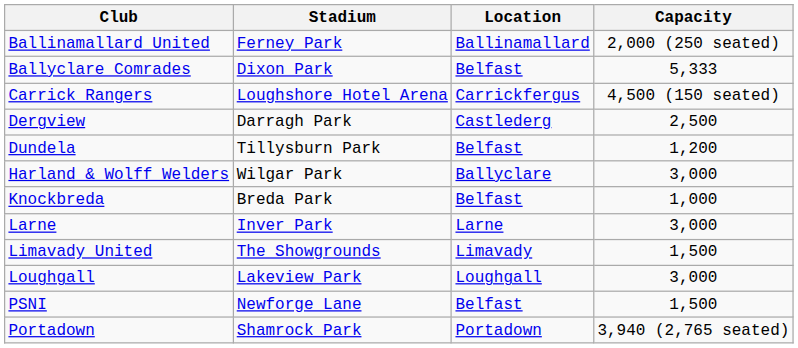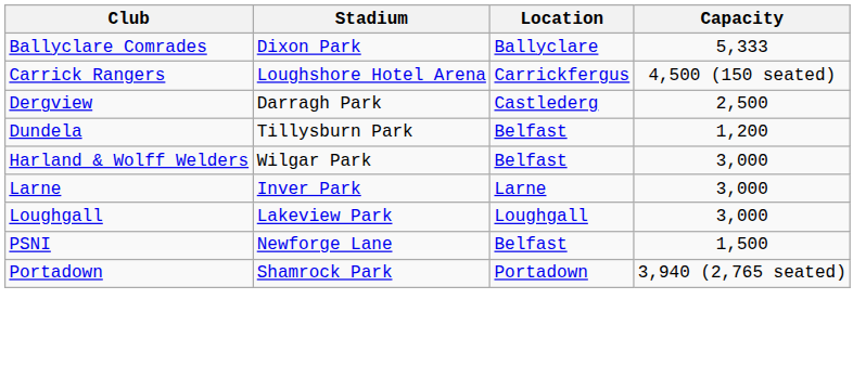 <table class="wikitable sortable">
 <tr>
 <th>Club</th>
 <th>Stadium</th>
 <th>Location</th>
 <th>Capacity</th>
 </tr>
 <tr>
-<td><a href='#'>Ballinamallard United</a></td>
-<td><a href='#'>Ferney Park</a></td>
-<td><a href='#'>Ballinamallard</a></td>
-<td style="text-align:center;">2,000 (250 seated)</td>
-</tr>
-<tr>
 <td><a href='#'>Ballyclare Comrades</a></td>
 <td><a href='#'>Dixon Park</a></td>
-<td><a href='#'>Belfast</a></td>
+<td><a href='#'>Ballyclare</a></td>
 <td style="text-align:center;">5,333</td>
 </tr>
 <tr>
 <td><a href='#'>Carrick Rangers</a></td>
 <td><a href='#'>Loughshore Hotel Arena</a></td>
 <td><a href='#'>Carrickfergus</a></td>
 <td style="text-align:center;">4,500 (150 seated)</td>
 </tr>
 <tr>
 <td><a href='#'>Dergview</a></td>
 <td>Darragh Park</td>
 <td><a href='#'>Castlederg</a></td>
 <td style="text-align:center;">2,500</td>
 </tr>
 <tr>
 <td><a href='#'>Dundela</a></td>
 <td>Tillysburn Park</td>
 <td><a href='#'>Belfast</a></td>
 <td style="text-align:center;">1,200</td>
 </tr>
 <tr>
 <td><a href='#'>Harland & Wolff Welders</a></td>
 <td>Wilgar Park</td>
-<td><a href='#'>Ballyclare</a></td>
+<td><a href='#'>Belfast</a></td>
 <td style="text-align:center;">3,000</td>
-</tr>
-<tr>
-<td><a href='#'>Knockbreda</a></td>
-<td>Breda Park</td>
-<td><a href='#'>Belfast</a></td>
-<td style="text-align:center;">1,000</td>
 </tr>
 <tr>
 <td><a href='#'>Larne</a></td>
 <td><a href='#'>Inver Park</a></td>
 <td><a href='#'>Larne</a></td>
 <td style="text-align:center;">3,000</td>
-</tr>
-<tr>
-<td><a href='#'>Limavady United</a></td>
-<td><a href='#'>The Showgrounds</a></td>
-<td><a href='#'>Limavady</a></td>
-<td style="text-align:center;">1,500</td>
 </tr>
 <tr>
 <td><a href='#'>Loughgall</a></td>
 <td><a href='#'>Lakeview Park</a></td>
 <td><a href='#'>Loughgall</a></td>
 <td style="text-align:center;">3,000</td>
 </tr>
 <tr>
 <td><a href='#'>PSNI</a></td>
 <td><a href='#'>Newforge Lane</a></td>
 <td><a href='#'>Belfast</a></td>
 <td style="text-align:center;">1,500</td>
 </tr>
 <tr>
 <td><a href='#'>Portadown</a></td>
 <td><a href='#'>Shamrock Park</a></td>
 <td><a href='#'>Portadown</a></td>
 <td style="text-align:center;">3,940 (2,765 seated)</td>
 </tr>
 </table>
